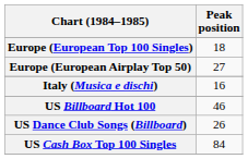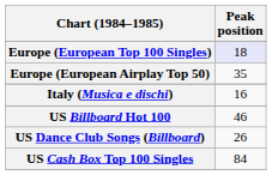 <table class="wikitable sortable plainrowheaders" style="text-align:center">
 <tr>
 <th scope="col">Chart (1984–1985)</th>
 <th scope="col">Peak<br>position</th>
 </tr>
 <tr>
 </tr>
 <tr>
 </tr>
 <tr>
 <th scope="row">Europe (<a href='#'>European Top 100 Singles</a>)</th>
-<td>18</td>
+<td style="background: lavender;">18</td>
 </tr>
 <tr>
 <th scope="row">Europe (European Airplay Top 50)</th>
-<td>27</td>
+<td>35</td>
 </tr>
 <tr>
 </tr>
 <tr>
 <th scope="row">Italy (<em><a href='#'>Musica e dischi</a></em>)</th>
 <td>16</td>
 </tr>
 <tr>
 </tr>
 <tr>
 <th scope="row">US <a href='#'><em>Billboard</em> Hot 100</a></th>
 <td>46</td>
 </tr>
 <tr>
 <th scope="row">US <a href='#'>Dance Club Songs</a> (<em><a href='#'>Billboard</a></em>)</th>
 <td>26</td>
 </tr>
 <tr>
 <th scope="row">US <a href='#'><em>Cash Box</em> Top 100 Singles</a></th>
 <td>84</td>
 </tr>
 <tr>
 </tr>
 </table>
